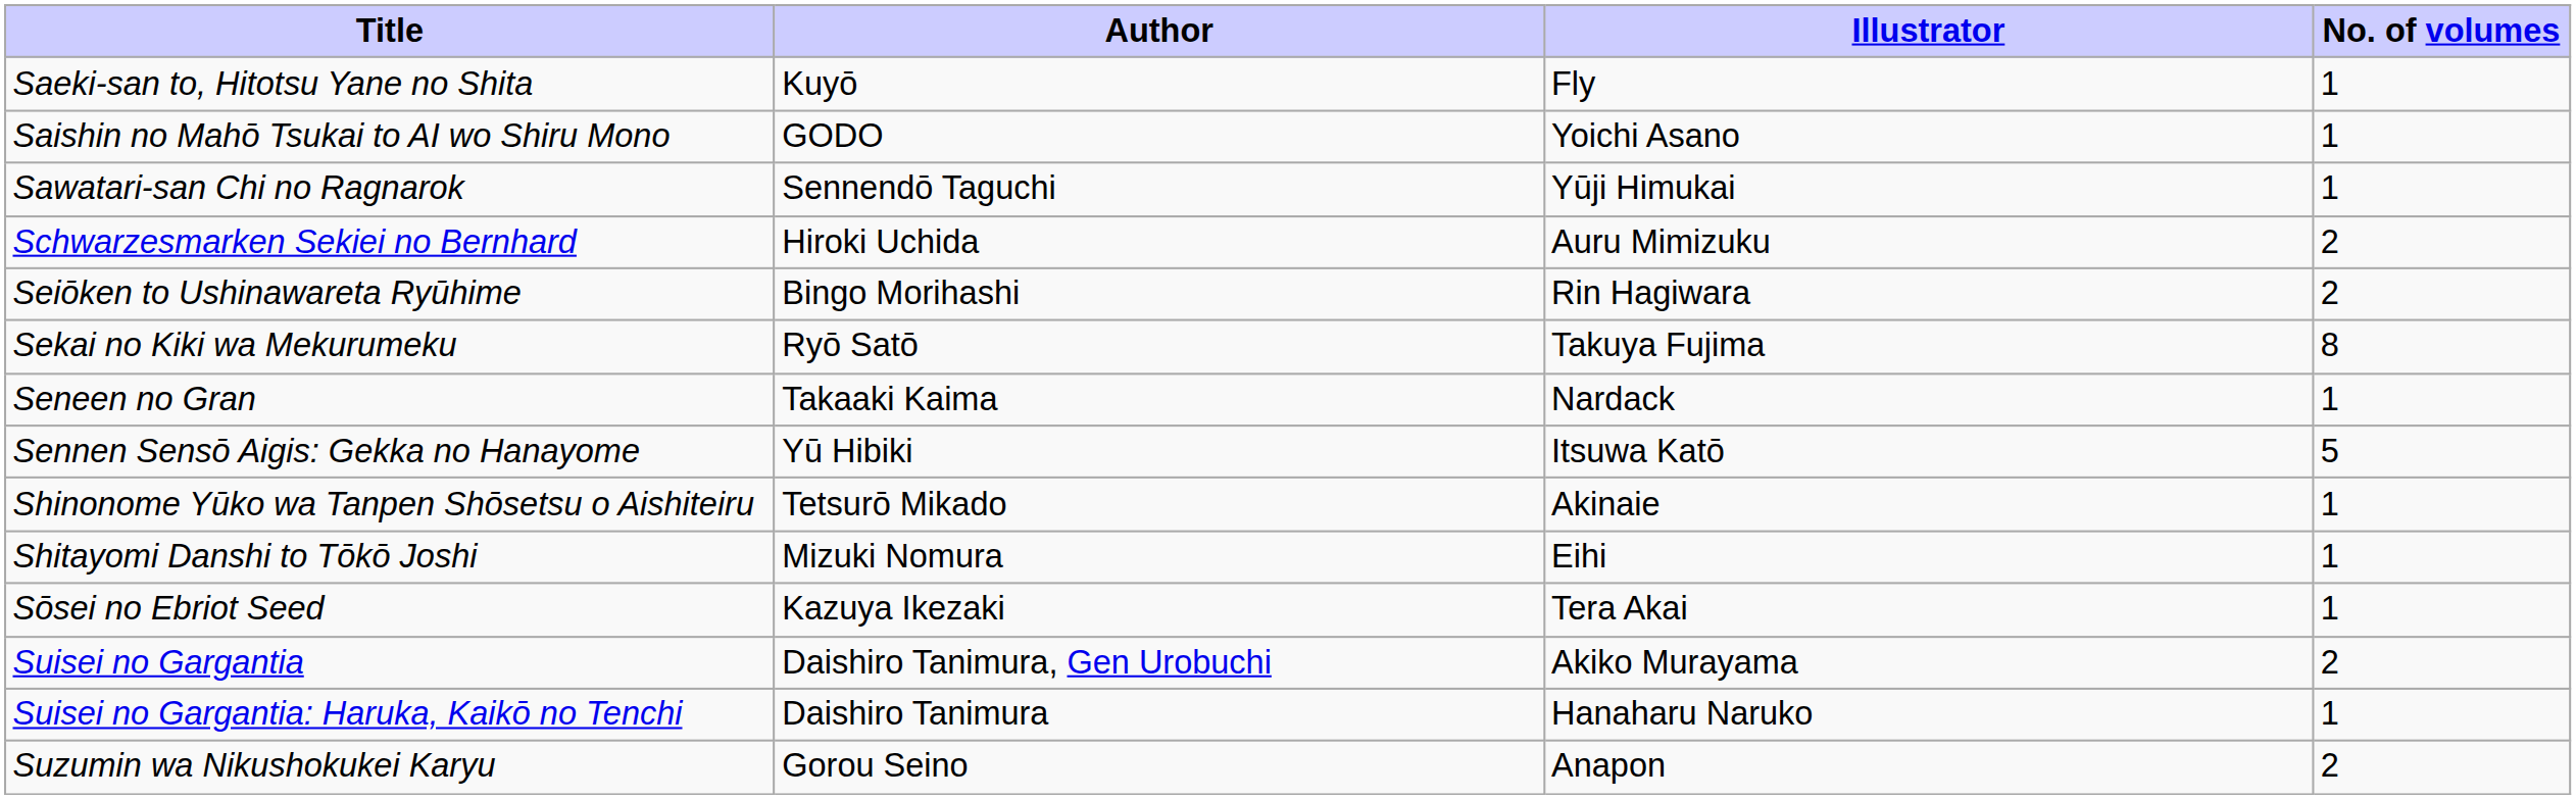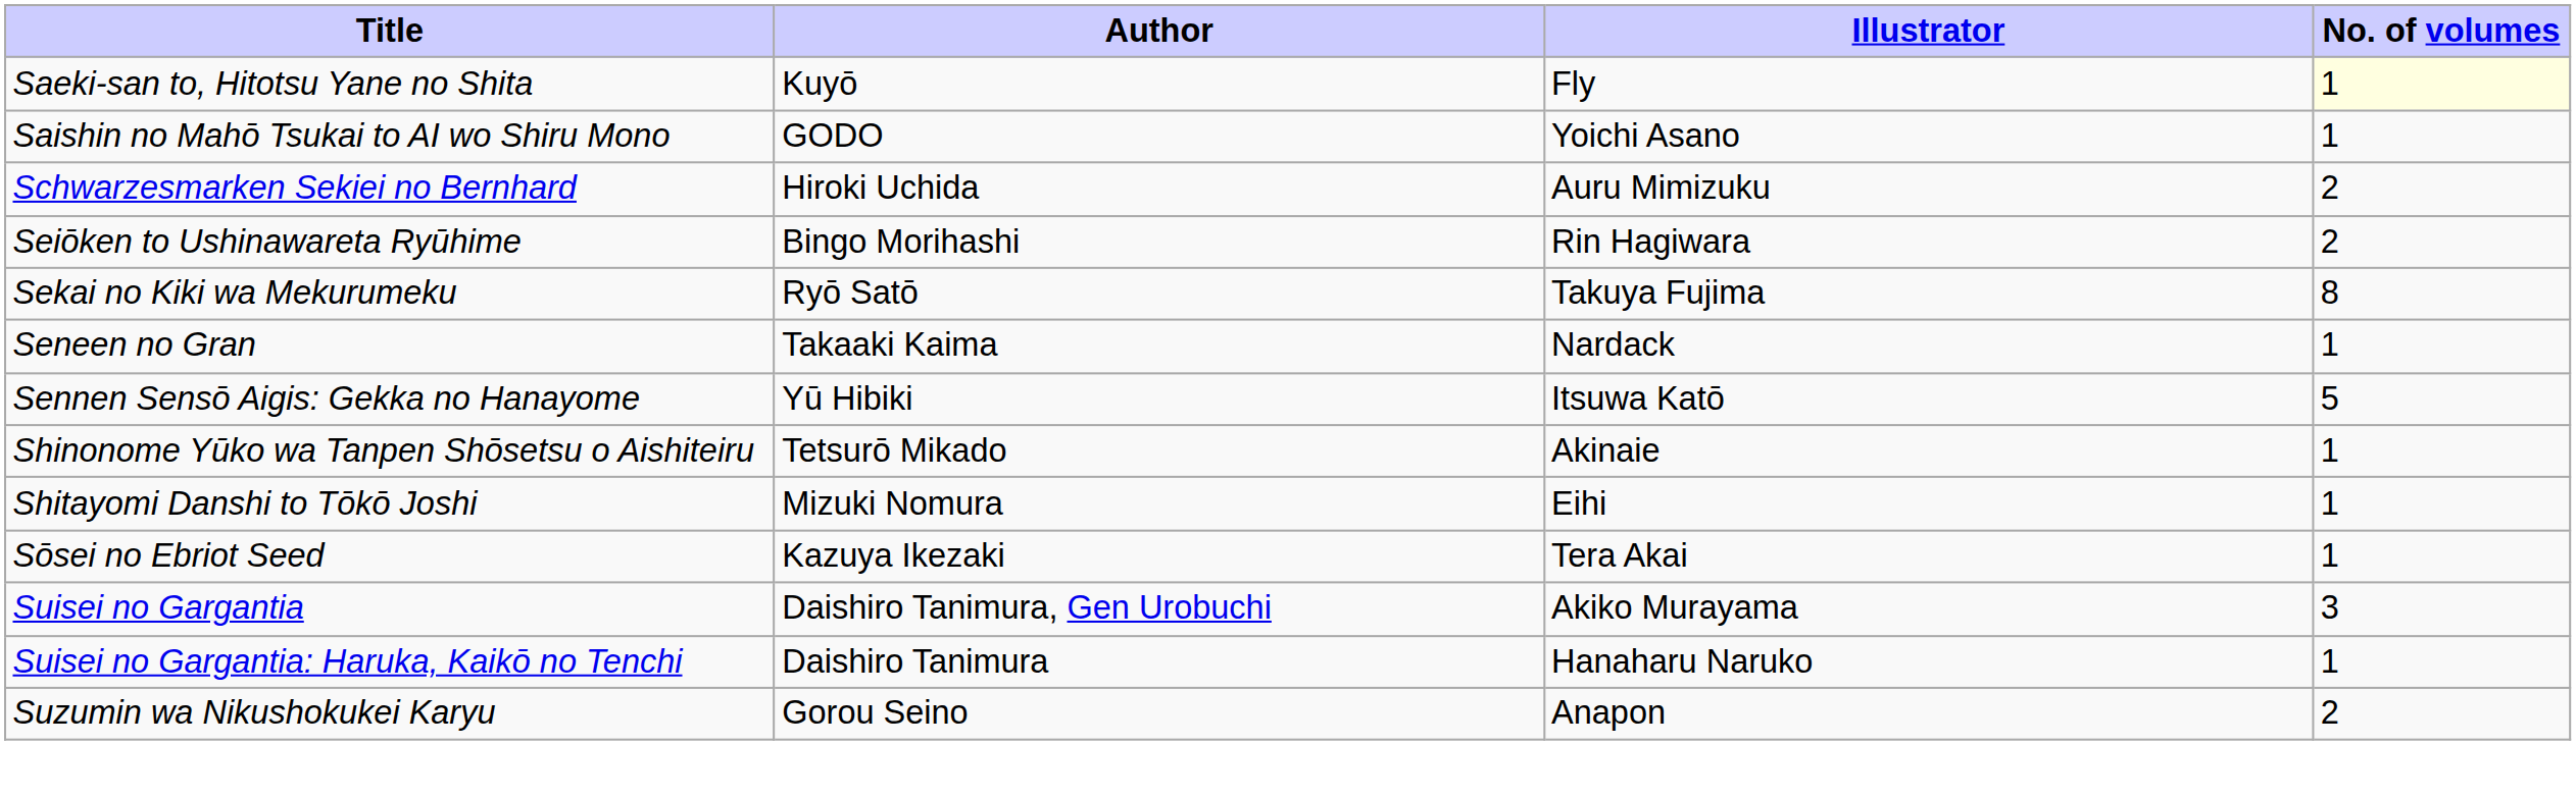 <table class="wikitable" style="width: 98%;">
 <tr>
 <th width=30% style="background:#ccf;">Title</th>
 <th width=30% style="background:#ccf;">Author</th>
 <th width=30% style="background:#ccf;"><a href='#'>Illustrator</a></th>
 <th width=10% style="background:#ccf;">No. of <a href='#'>volumes</a></th>
 </tr>
 <tr>
 <td><em>Saeki-san to, Hitotsu Yane no Shita</em></td>
 <td>Kuyō</td>
 <td>Fly</td>
-<td>1</td>
+<td style="background: lightyellow;">1</td>
 </tr>
 <tr>
 <td><em>Saishin no Mahō Tsukai to AI wo Shiru Mono</em></td>
 <td>GODO</td>
 <td>Yoichi Asano</td>
-<td>1</td>
-</tr>
-<tr>
-<td><em>Sawatari-san Chi no Ragnarok</em></td>
-<td>Sennendō Taguchi</td>
-<td>Yūji Himukai</td>
 <td>1</td>
 </tr>
 <tr>
 <td><em><a href='#'>Schwarzesmarken Sekiei no Bernhard</a></em></td>
 <td>Hiroki Uchida</td>
 <td>Auru Mimizuku</td>
 <td>2</td>
 </tr>
 <tr>
 <td><em>Seiōken to Ushinawareta Ryūhime</em></td>
 <td>Bingo Morihashi</td>
 <td>Rin Hagiwara</td>
 <td>2</td>
 </tr>
 <tr>
 <td><em>Sekai no Kiki wa Mekurumeku</em></td>
 <td>Ryō Satō</td>
 <td>Takuya Fujima</td>
 <td>8</td>
 </tr>
 <tr>
 <td><em>Seneen no Gran</em></td>
 <td>Takaaki Kaima</td>
 <td>Nardack</td>
 <td>1</td>
 </tr>
 <tr>
 <td><em>Sennen Sensō Aigis: Gekka no Hanayome</em></td>
 <td>Yū Hibiki</td>
 <td>Itsuwa Katō</td>
 <td>5</td>
 </tr>
 <tr>
 <td><em>Shinonome Yūko wa Tanpen Shōsetsu o Aishiteiru</em></td>
 <td>Tetsurō Mikado</td>
 <td>Akinaie</td>
 <td>1</td>
 </tr>
 <tr>
 <td><em>Shitayomi Danshi to Tōkō Joshi</em></td>
 <td>Mizuki Nomura</td>
 <td>Eihi</td>
 <td>1</td>
 </tr>
 <tr>
 <td><em>Sōsei no Ebriot Seed</em></td>
 <td>Kazuya Ikezaki</td>
 <td>Tera Akai</td>
 <td>1</td>
 </tr>
 <tr>
 <td><em><a href='#'>Suisei no Gargantia</a></em></td>
 <td>Daishiro Tanimura, <a href='#'>Gen Urobuchi</a></td>
 <td>Akiko Murayama</td>
-<td>2</td>
+<td>3</td>
 </tr>
 <tr>
 <td><em><a href='#'>Suisei no Gargantia: Haruka, Kaikō no Tenchi</a></em></td>
 <td>Daishiro Tanimura</td>
 <td>Hanaharu Naruko</td>
 <td>1</td>
 </tr>
 <tr>
 <td><em>Suzumin wa Nikushokukei Karyu</em></td>
 <td>Gorou Seino</td>
 <td>Anapon</td>
 <td>2</td>
 </tr>
 </table>
